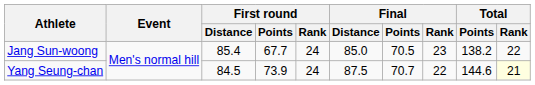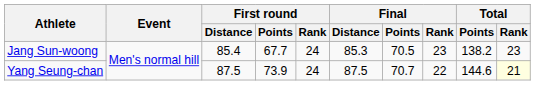 <table class="wikitable" style="font-size:90%">
 <tr>
 <th rowspan=2>Athlete</th>
 <th rowspan=2>Event</th>
 <th colspan=3>First round</th>
 <th colspan=3>Final</th>
 <th colspan=2>Total</th>
 </tr>
 <tr style="font-size:95%">
 <th>Distance</th>
 <th>Points</th>
 <th>Rank</th>
 <th>Distance</th>
 <th>Points</th>
 <th>Rank</th>
 <th>Points</th>
 <th>Rank</th>
 </tr>
 <tr align=center>
 <td align=left><a href='#'>Jang Sun-woong</a></td>
 <td align=left rowspan=2><a href='#'>Men's normal hill</a></td>
 <td>85.4</td>
 <td>67.7</td>
 <td>24</td>
-<td>85.0</td>
+<td>85.3</td>
 <td>70.5</td>
 <td>23</td>
 <td>138.2</td>
-<td>22</td>
+<td>23</td>
 </tr>
 <tr align=center>
 <td align=left><a href='#'>Yang Seung-chan</a></td>
-<td>84.5</td>
+<td>87.5</td>
 <td>73.9</td>
 <td>24</td>
 <td>87.5</td>
 <td>70.7</td>
 <td>22</td>
 <td>144.6</td>
 <td style="background: lightyellow;">21</td>
 </tr>
 </table>
